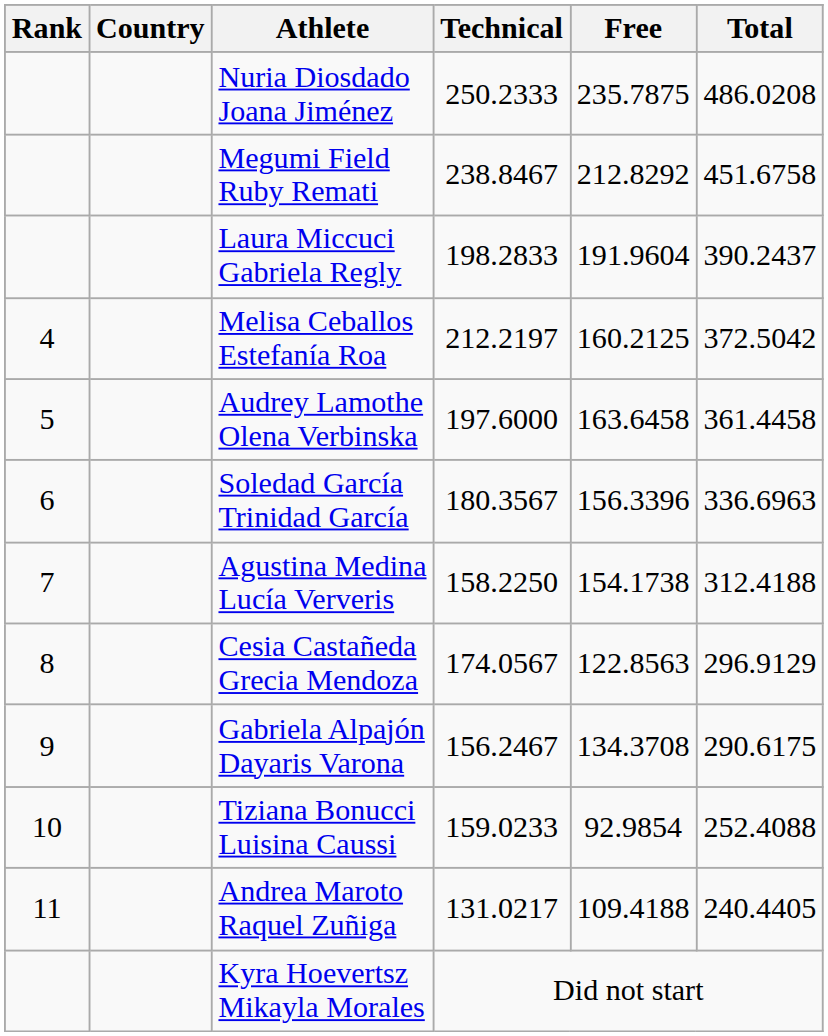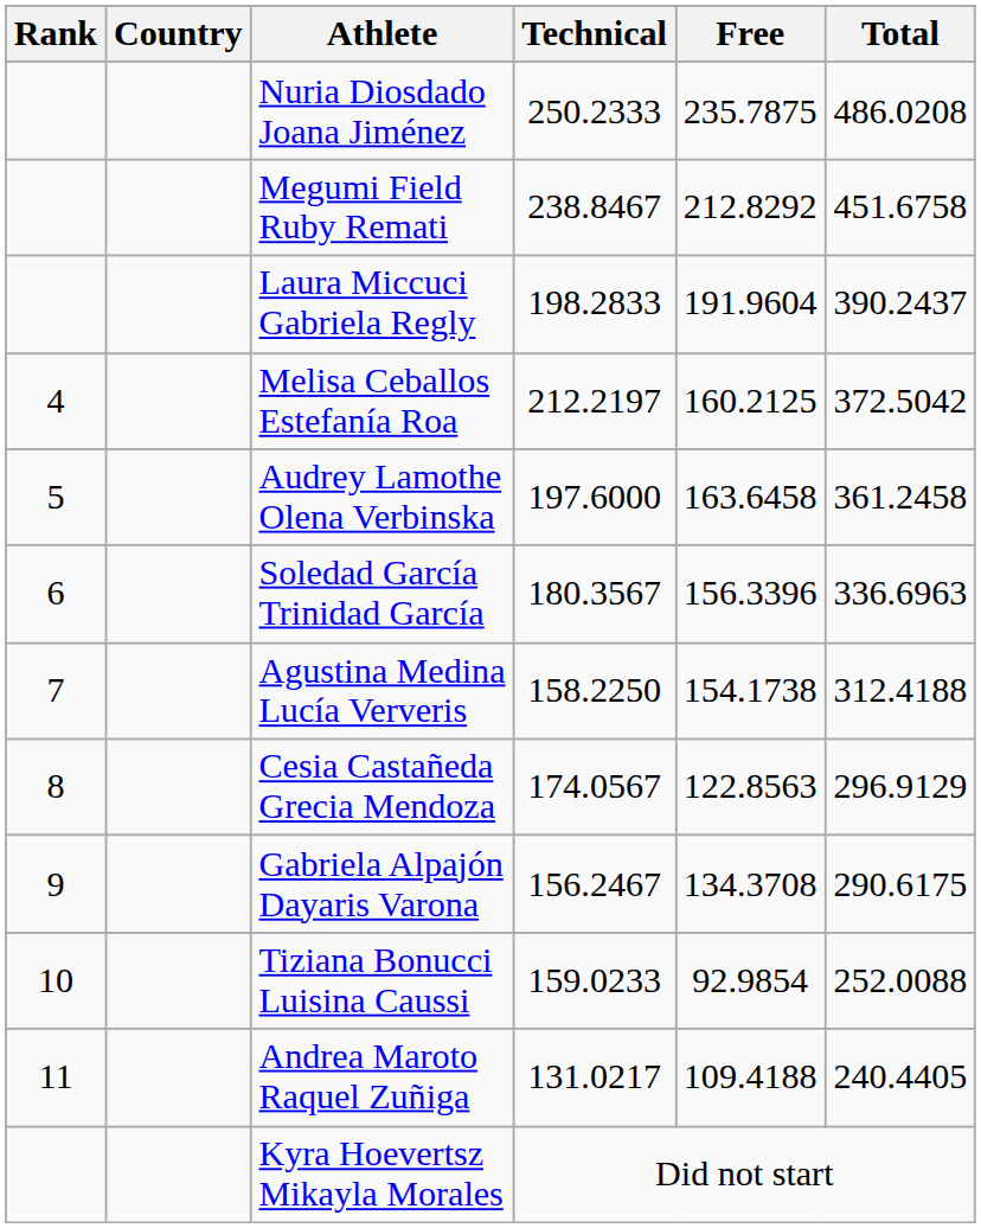 <table class="wikitable">
 <tr>
 <th>Rank</th>
 <th>Country</th>
 <th>Athlete</th>
 <th>Technical</th>
 <th>Free</th>
 <th>Total</th>
 </tr>
 <tr align=center>
 <td></td>
 <td align=left></td>
 <td align=left><a href='#'>Nuria Diosdado</a><br><a href='#'>Joana Jiménez</a></td>
 <td>250.2333</td>
 <td>235.7875</td>
 <td>486.0208</td>
 </tr>
 <tr align=center>
 <td></td>
 <td align=left></td>
 <td align=left><a href='#'>Megumi Field</a><br><a href='#'>Ruby Remati</a></td>
 <td>238.8467</td>
 <td>212.8292</td>
 <td>451.6758</td>
 </tr>
 <tr align=center>
 <td></td>
 <td align=left></td>
 <td align=left><a href='#'>Laura Miccuci</a><br><a href='#'>Gabriela Regly</a></td>
 <td>198.2833</td>
 <td>191.9604</td>
 <td>390.2437</td>
 </tr>
 <tr align=center>
 <td>4</td>
 <td align=left></td>
 <td align=left><a href='#'>Melisa Ceballos</a><br><a href='#'>Estefanía Roa</a></td>
 <td>212.2197</td>
 <td>160.2125</td>
 <td>372.5042</td>
 </tr>
 <tr align=center>
 <td>5</td>
 <td align=left></td>
 <td align=left><a href='#'>Audrey Lamothe</a><br><a href='#'>Olena Verbinska</a></td>
 <td>197.6000</td>
 <td>163.6458</td>
-<td>361.4458</td>
+<td>361.2458</td>
 </tr>
 <tr align=center>
 <td>6</td>
 <td align=left></td>
 <td align=left><a href='#'>Soledad García</a><br><a href='#'>Trinidad García</a></td>
 <td>180.3567</td>
 <td>156.3396</td>
 <td>336.6963</td>
 </tr>
 <tr align=center>
 <td>7</td>
 <td align=left></td>
 <td align=left><a href='#'>Agustina Medina</a><br><a href='#'>Lucía Ververis</a></td>
 <td>158.2250</td>
 <td>154.1738</td>
 <td>312.4188</td>
 </tr>
 <tr align=center>
 <td>8</td>
 <td align=left></td>
 <td align=left><a href='#'>Cesia Castañeda</a><br><a href='#'>Grecia Mendoza</a></td>
 <td>174.0567</td>
 <td>122.8563</td>
 <td>296.9129</td>
 </tr>
 <tr align=center>
 <td>9</td>
 <td align=left></td>
 <td align=left><a href='#'>Gabriela Alpajón</a><br><a href='#'>Dayaris Varona</a></td>
 <td>156.2467</td>
 <td>134.3708</td>
 <td>290.6175</td>
 </tr>
 <tr align=center>
 <td>10</td>
 <td align=left></td>
 <td align=left><a href='#'>Tiziana Bonucci</a><br><a href='#'>Luisina Caussi</a></td>
 <td>159.0233</td>
 <td>92.9854</td>
-<td>252.4088</td>
+<td>252.0088</td>
 </tr>
 <tr align=center>
 <td>11</td>
 <td align=left></td>
 <td align=left><a href='#'>Andrea Maroto</a><br><a href='#'>Raquel Zuñiga</a></td>
 <td>131.0217</td>
 <td>109.4188</td>
 <td>240.4405</td>
 </tr>
 <tr align=center>
 <td></td>
 <td align=left></td>
 <td align=left><a href='#'>Kyra Hoevertsz</a><br><a href='#'>Mikayla Morales</a></td>
 <td colspan=3>Did not start</td>
 </tr>
 </table>
